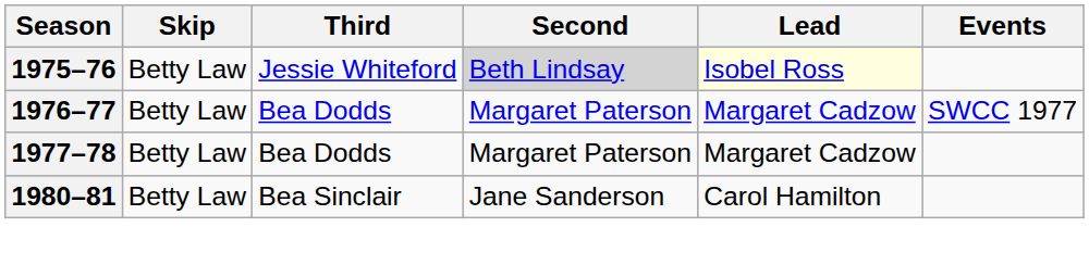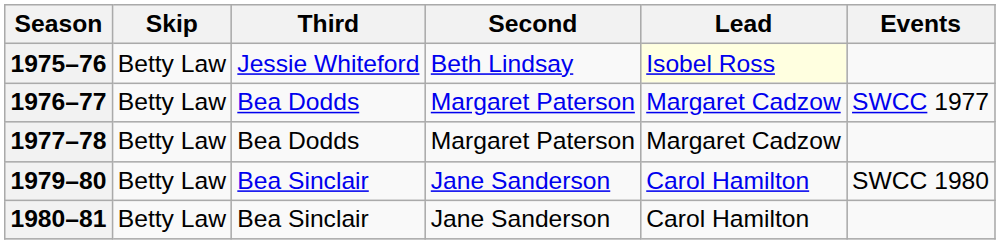 <table class="wikitable">
 <tr>
 <th scope="col">Season</th>
 <th scope="col">Skip</th>
 <th scope="col">Third</th>
 <th scope="col">Second</th>
 <th scope="col">Lead</th>
 <th scope="col">Events</th>
 </tr>
 <tr>
 <th scope="row">1975–76</th>
 <td>Betty Law</td>
 <td><a href='#'>Jessie Whiteford</a></td>
-<td style="background: lightgrey;"><a href='#'>Beth Lindsay</a></td>
+<td><a href='#'>Beth Lindsay</a></td>
 <td style="background: lightyellow;"><a href='#'>Isobel Ross</a></td>
 <td> </td>
 </tr>
 <tr>
 <th scope="row">1976–77</th>
 <td>Betty Law</td>
 <td><a href='#'>Bea Dodds</a></td>
 <td><a href='#'>Margaret Paterson</a></td>
 <td><a href='#'>Margaret Cadzow</a></td>
 <td><a href='#'>SWCC</a> 1977 </td>
 </tr>
 <tr>
 <th scope="row">1977–78</th>
 <td>Betty Law</td>
 <td>Bea Dodds</td>
 <td>Margaret Paterson</td>
 <td>Margaret Cadzow</td>
 <td> </td>
 </tr>
 <tr>
+<th scope="row">1979–80</th>
+<td>Betty Law</td>
+<td><a href='#'>Bea Sinclair</a></td>
+<td><a href='#'>Jane Sanderson</a></td>
+<td><a href='#'>Carol Hamilton</a></td>
+<td>SWCC 1980 <br> </td>
+</tr>
+<tr>
 <th scope="row">1980–81</th>
 <td>Betty Law</td>
 <td>Bea Sinclair</td>
 <td>Jane Sanderson</td>
 <td>Carol Hamilton</td>
 <td> </td>
 </tr>
 </table>
